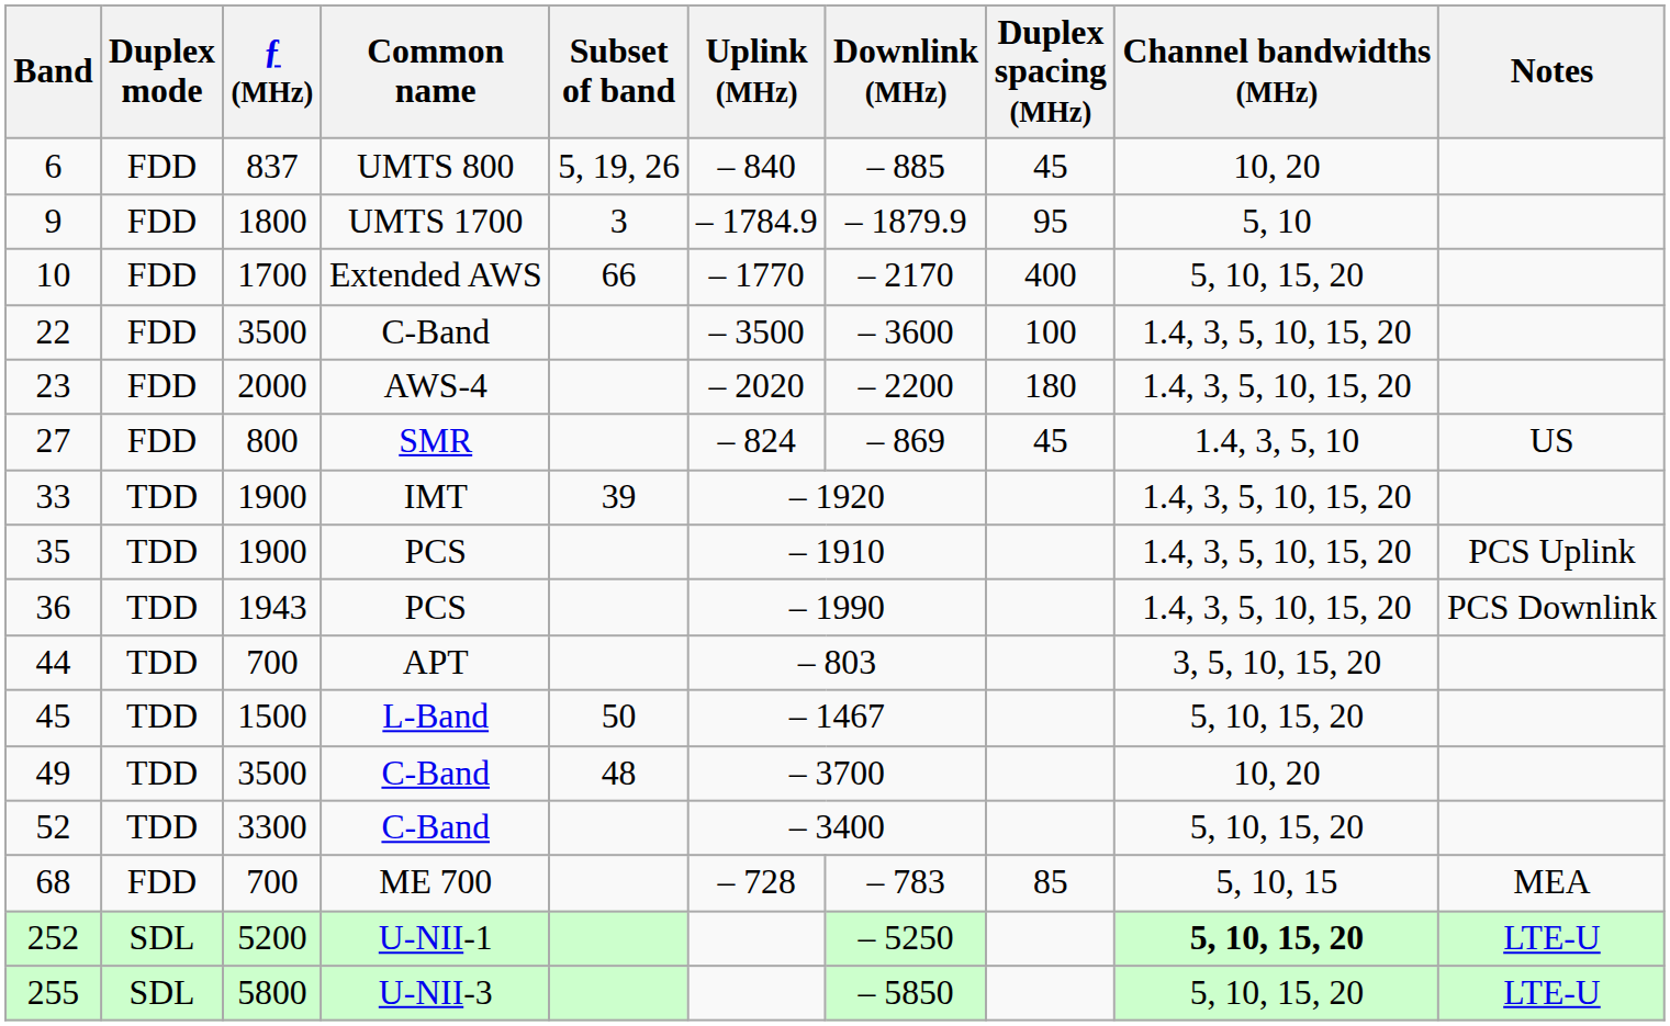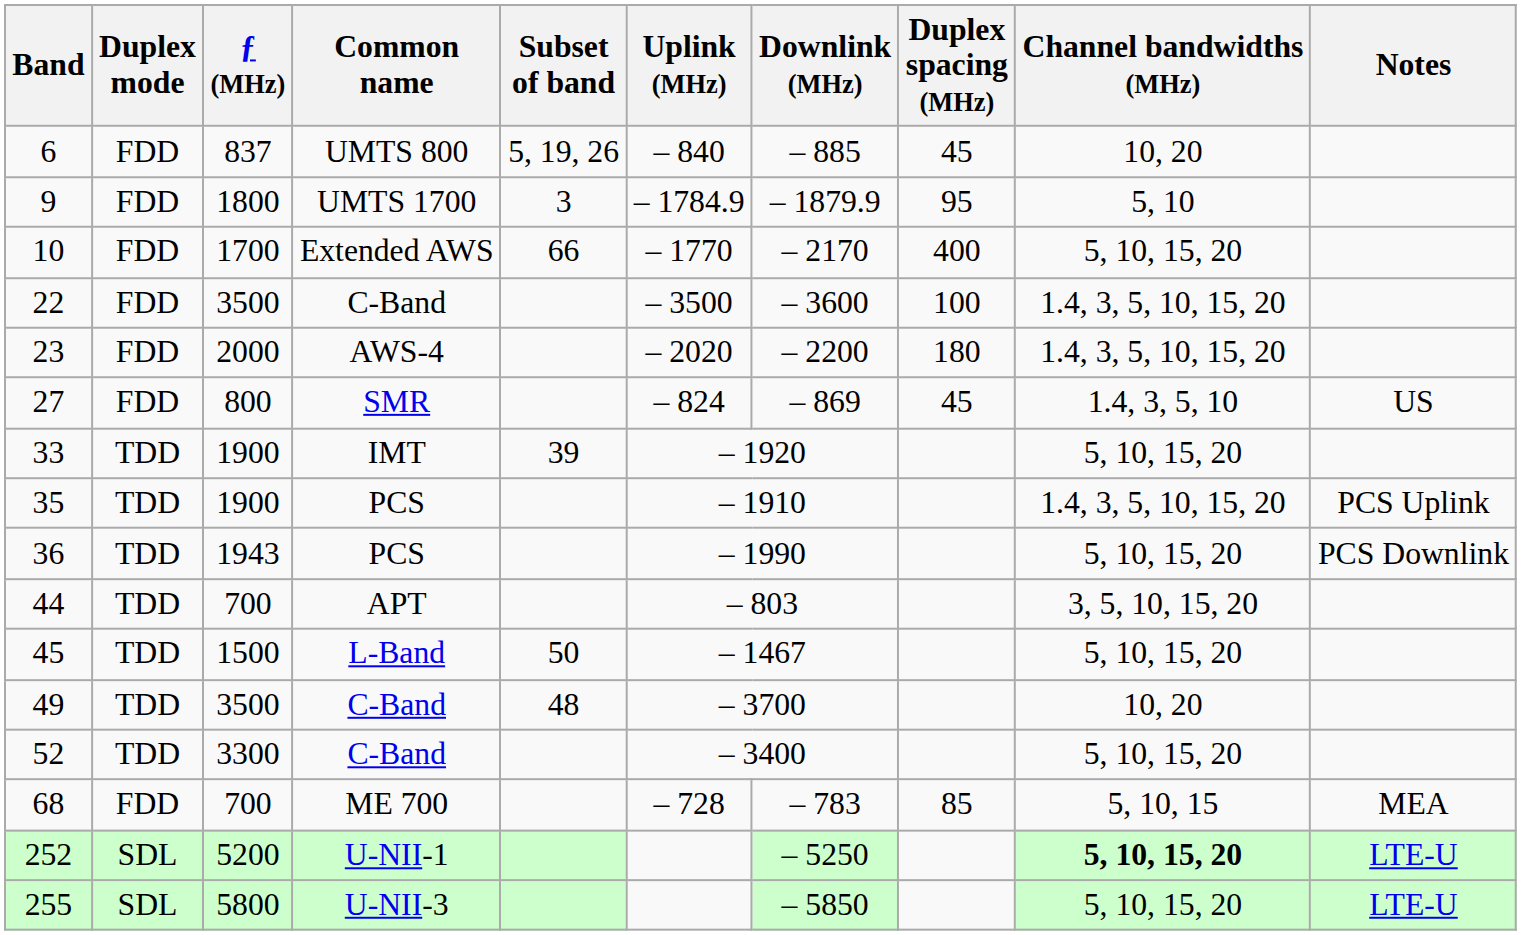 <table style="text-align: center;" class="sortable wikitable sticky-header sort-under">
 <tr>
 <th data-sort-type="number">Band</th>
 <th>Duplex<br>mode</th>
 <th data-sort-type="number"><a href='#'>ƒ</a><br><small>(MHz)</small></th>
 <th>Common<br>name</th>
 <th class="unsortable">Subset<br>of band</th>
 <th data-sort-type="number">Uplink<br><small>(MHz)</small></th>
 <th data-sort-type="number">Downlink<br><small>(MHz)</small></th>
 <th data-sort-type="number">Duplex<br>spacing<br><small>(MHz)</small></th>
 <th class="unsortable">Channel bandwidths<br><small>(MHz)</small></th>
 <th class="unsortable">Notes</th>
 </tr>
 <tr id="LTE_Band_VI">
 <td>6</td>
 <td>FDD</td>
 <td>837</td>
 <td>UMTS 800</td>
 <td>5, 19, 26</td>
 <td> – 840</td>
 <td> – 885</td>
 <td>45</td>
 <td>10, 20</td>
 <td></td>
 </tr>
 <tr>
 <td>9</td>
 <td>FDD</td>
 <td>1800</td>
 <td>UMTS 1700</td>
 <td>3</td>
 <td> – 1784.9</td>
 <td> – 1879.9</td>
 <td>95</td>
 <td>5, 10</td>
 <td></td>
 </tr>
 <tr>
 <td>10</td>
 <td>FDD</td>
 <td>1700</td>
 <td>Extended AWS</td>
 <td>66</td>
 <td> – 1770</td>
 <td> – 2170</td>
 <td>400</td>
 <td>5, 10, 15, 20</td>
 <td></td>
 </tr>
 <tr>
 <td>22</td>
 <td>FDD</td>
 <td>3500</td>
 <td>C-Band</td>
 <td></td>
 <td> – 3500</td>
 <td> – 3600</td>
 <td>100</td>
 <td>1.4, 3, 5, 10, 15, 20</td>
 <td></td>
 </tr>
 <tr>
 <td>23</td>
 <td>FDD</td>
 <td>2000</td>
 <td>AWS-4</td>
 <td></td>
 <td> – 2020</td>
 <td> – 2200</td>
 <td>180</td>
 <td>1.4, 3, 5, 10, 15, 20</td>
 <td></td>
 </tr>
 <tr>
 <td>27</td>
 <td>FDD</td>
 <td>800</td>
 <td><a href='#'>SMR</a></td>
 <td></td>
 <td> – 824</td>
 <td> – 869</td>
 <td>45</td>
 <td>1.4, 3, 5, 10</td>
 <td>US</td>
 </tr>
 <tr>
 <td>33</td>
 <td>TDD</td>
 <td>1900</td>
 <td>IMT</td>
 <td>39</td>
 <td colspan="2"> – 1920</td>
 <td></td>
-<td>1.4, 3, 5, 10, 15, 20</td>
+<td>5, 10, 15, 20</td>
 <td></td>
 </tr>
 <tr>
 <td>35</td>
 <td>TDD</td>
 <td>1900</td>
 <td>PCS</td>
 <td></td>
 <td colspan="2"> – 1910</td>
 <td></td>
 <td>1.4, 3, 5, 10, 15, 20</td>
 <td>PCS Uplink</td>
 </tr>
 <tr>
 <td>36</td>
 <td>TDD</td>
 <td>1943</td>
 <td>PCS</td>
 <td></td>
 <td colspan="2"> – 1990</td>
 <td></td>
-<td>1.4, 3, 5, 10, 15, 20</td>
+<td>5, 10, 15, 20</td>
 <td>PCS Downlink</td>
 </tr>
 <tr>
 <td>44</td>
 <td>TDD</td>
 <td>700</td>
 <td>APT</td>
 <td></td>
 <td colspan="2"> – 803</td>
 <td></td>
 <td>3, 5, 10, 15, 20</td>
 <td></td>
 </tr>
 <tr>
 <td>45</td>
 <td>TDD</td>
 <td>1500</td>
 <td><a href='#'>L-Band</a></td>
 <td>50</td>
 <td colspan="2"> – 1467</td>
 <td></td>
 <td>5, 10, 15, 20</td>
 <td></td>
 </tr>
 <tr>
 <td>49</td>
 <td>TDD</td>
 <td>3500</td>
 <td><a href='#'>C-Band</a></td>
 <td>48</td>
 <td colspan="2"> – 3700</td>
 <td></td>
 <td>10, 20</td>
 <td></td>
 </tr>
 <tr>
 <td>52</td>
 <td>TDD</td>
 <td>3300</td>
 <td><a href='#'>C-Band</a></td>
 <td></td>
 <td colspan="2"> – 3400</td>
 <td></td>
 <td>5, 10, 15, 20</td>
 <td></td>
 </tr>
 <tr>
 <td>68</td>
 <td>FDD</td>
 <td>700</td>
 <td>ME 700</td>
 <td></td>
 <td> – 728</td>
 <td> – 783</td>
 <td>85</td>
 <td>5, 10, 15</td>
 <td>MEA</td>
 </tr>
 <tr>
 <td style="background:#CCFFCC;">252</td>
 <td style="background:#CCFFCC;">SDL</td>
 <td style="background:#CCFFCC;">5200</td>
 <td style="background:#CCFFCC;"><a href='#'>U-NII</a>-1</td>
 <td style="background:#CCFFCC;"></td>
 <td></td>
 <td style="background:#CCFFCC;"> – 5250</td>
 <td></td>
 <td style="background:#CCFFCC;"><strong>5, 10, 15, 20</strong></td>
 <td style="background:#CCFFCC;"><a href='#'>LTE-U</a></td>
 </tr>
 <tr>
 <td style="background:#CCFFCC;">255</td>
 <td style="background:#CCFFCC;">SDL</td>
 <td style="background:#CCFFCC;">5800</td>
 <td style="background:#CCFFCC;"><a href='#'>U-NII</a>-3</td>
 <td style="background:#CCFFCC;"></td>
 <td></td>
 <td style="background:#CCFFCC;"> – 5850</td>
 <td></td>
 <td style="background:#CCFFCC;">5, 10, 15, 20</td>
 <td style="background:#CCFFCC;"><a href='#'>LTE-U</a></td>
 </tr>
 </table>
